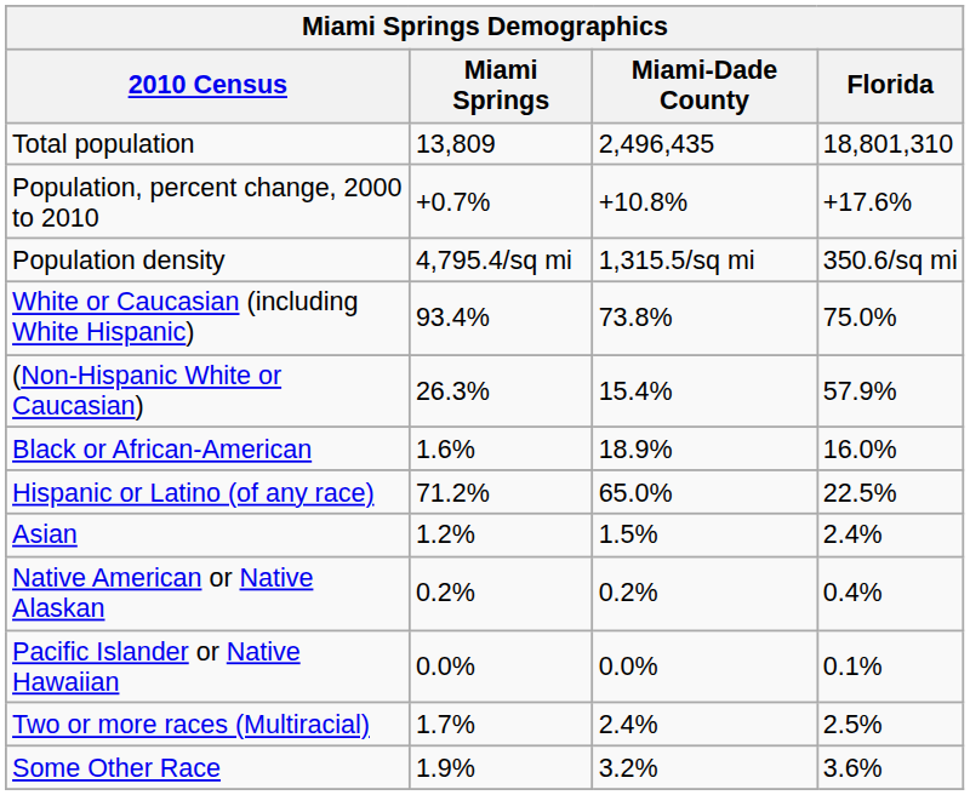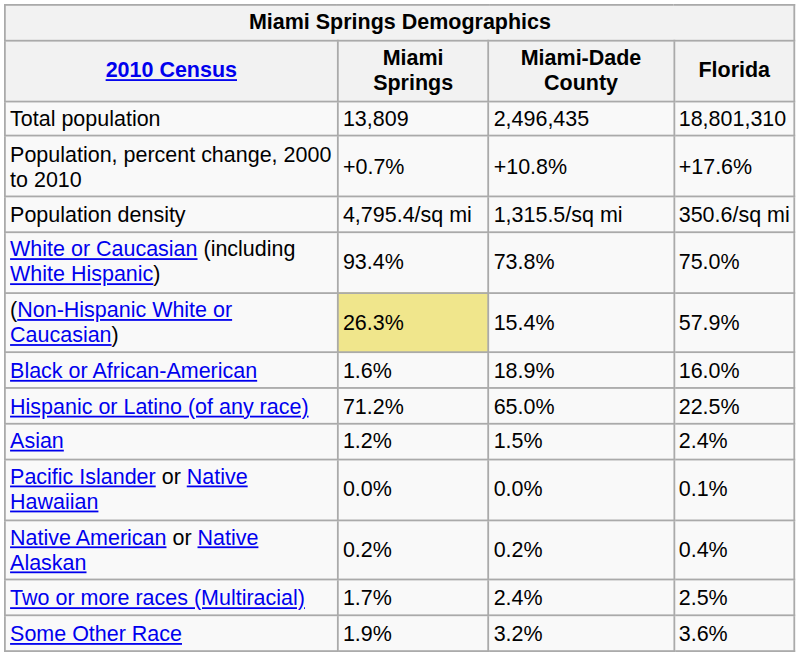 <table class="wikitable" style="float: center; margin-right: 2em; width: 35%; font-size: 75%;">
 <tr>
 <th colspan=4>Miami Springs Demographics</th>
 </tr>
 <tr>
 <th><a href='#'>2010 Census</a></th>
 <th>Miami Springs</th>
 <th>Miami-Dade County</th>
 <th>Florida</th>
 </tr>
 <tr>
 <td>Total population</td>
 <td>13,809</td>
 <td>2,496,435</td>
 <td>18,801,310</td>
 </tr>
 <tr>
 <td>Population, percent change, 2000 to 2010</td>
 <td>+0.7%</td>
 <td>+10.8%</td>
 <td>+17.6%</td>
 </tr>
 <tr>
 <td>Population density</td>
 <td>4,795.4/sq mi</td>
 <td>1,315.5/sq mi</td>
 <td>350.6/sq mi</td>
 </tr>
 <tr>
 <td><a href='#'>White or Caucasian</a> (including <a href='#'>White Hispanic</a>)</td>
 <td>93.4%</td>
 <td>73.8%</td>
 <td>75.0%</td>
 </tr>
 <tr>
 <td>(<a href='#'>Non-Hispanic White or Caucasian</a>)</td>
-<td>26.3%</td>
+<td style="background: khaki;">26.3%</td>
 <td>15.4%</td>
 <td>57.9%</td>
 </tr>
 <tr>
 <td><a href='#'>Black or African-American</a></td>
 <td>1.6%</td>
 <td>18.9%</td>
 <td>16.0%</td>
 </tr>
 <tr>
 <td><a href='#'>Hispanic or Latino (of any race)</a></td>
 <td>71.2%</td>
 <td>65.0%</td>
 <td>22.5%</td>
 </tr>
 <tr>
 <td><a href='#'>Asian</a></td>
 <td>1.2%</td>
 <td>1.5%</td>
 <td>2.4%</td>
 </tr>
 <tr>
+<td><a href='#'>Pacific Islander</a> or <a href='#'>Native Hawaiian</a></td>
+<td>0.0%</td>
+<td>0.0%</td>
+<td>0.1%</td>
+</tr>
+<tr>
 <td><a href='#'>Native American</a> or <a href='#'>Native Alaskan</a></td>
 <td>0.2%</td>
 <td>0.2%</td>
 <td>0.4%</td>
-</tr>
-<tr>
-<td><a href='#'>Pacific Islander</a> or <a href='#'>Native Hawaiian</a></td>
-<td>0.0%</td>
-<td>0.0%</td>
-<td>0.1%</td>
 </tr>
 <tr>
 <td><a href='#'>Two or more races (Multiracial)</a></td>
 <td>1.7%</td>
 <td>2.4%</td>
 <td>2.5%</td>
 </tr>
 <tr>
 <td><a href='#'>Some Other Race</a></td>
 <td>1.9%</td>
 <td>3.2%</td>
 <td>3.6%</td>
 </tr>
 </table>
